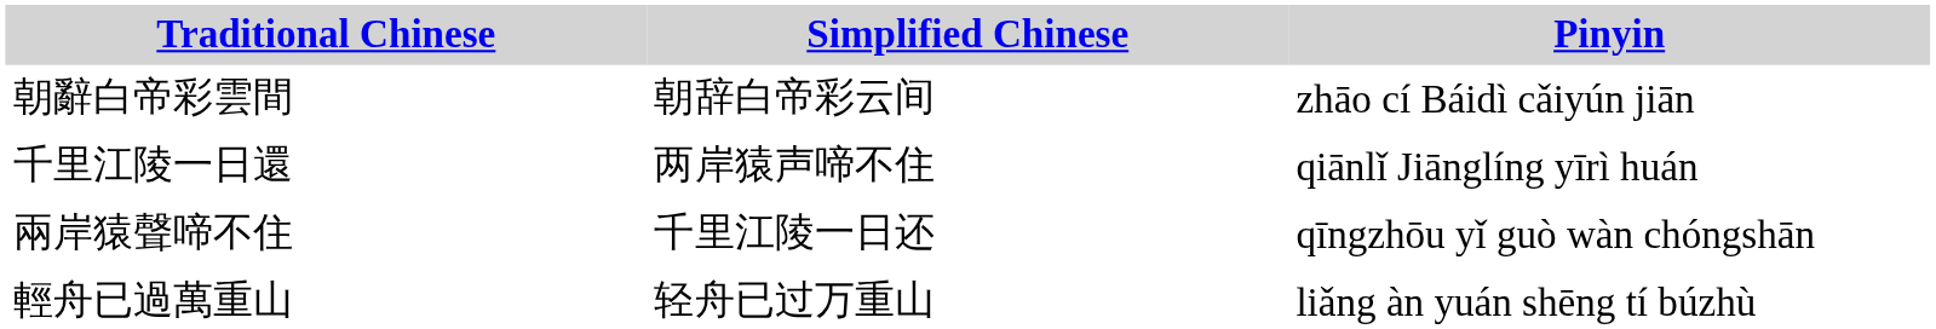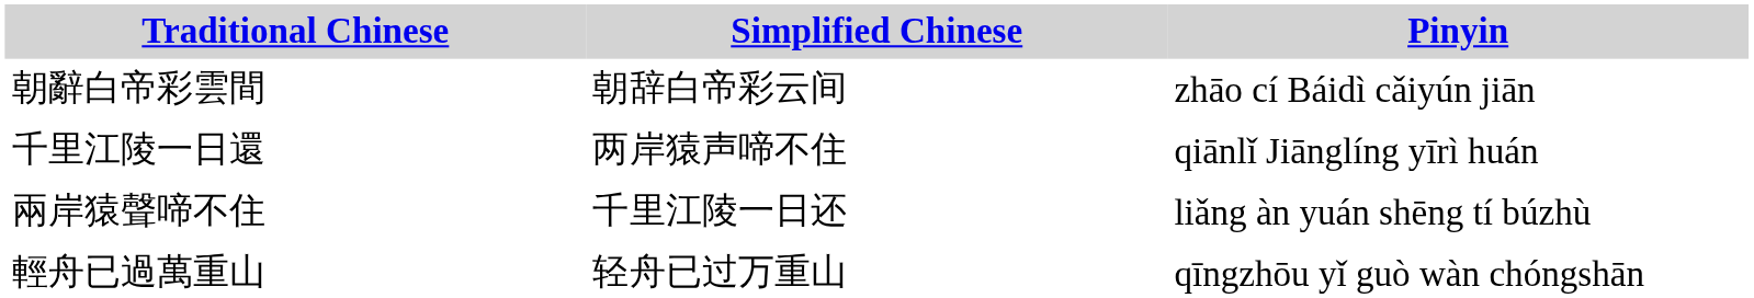 <table cellpadding="3" cellspacing="0" style="margin:1em auto;">
 <tr>
 <th width="250" bgcolor="lightgrey"><a href='#'>Traditional Chinese</a></th>
 <th width="250" bgcolor="lightgrey"><a href='#'>Simplified Chinese</a></th>
 <th width="250" bgcolor="lightgrey"><a href='#'>Pinyin</a></th>
 </tr>
 <tr>
 <td>朝辭白帝彩雲間</td>
 <td>朝辞白帝彩云间</td>
 <td>zhāo cí Báidì cǎiyún jiān</td>
 </tr>
 <tr>
 <td>千里江陵一日還</td>
 <td>两岸猿声啼不住</td>
 <td>qiānlǐ Jiānglíng yīrì huán</td>
 </tr>
 <tr>
 <td>兩岸猿聲啼不住</td>
 <td>千里江陵一日还</td>
-<td>qīngzhōu yǐ guò wàn chóngshān</td>
+<td>liǎng àn yuán shēng tí búzhù</td>
 </tr>
 <tr>
 <td>輕舟已過萬重山</td>
 <td>轻舟已过万重山</td>
-<td>liǎng àn yuán shēng tí búzhù</td>
+<td>qīngzhōu yǐ guò wàn chóngshān</td>
 </tr>
 </table>
